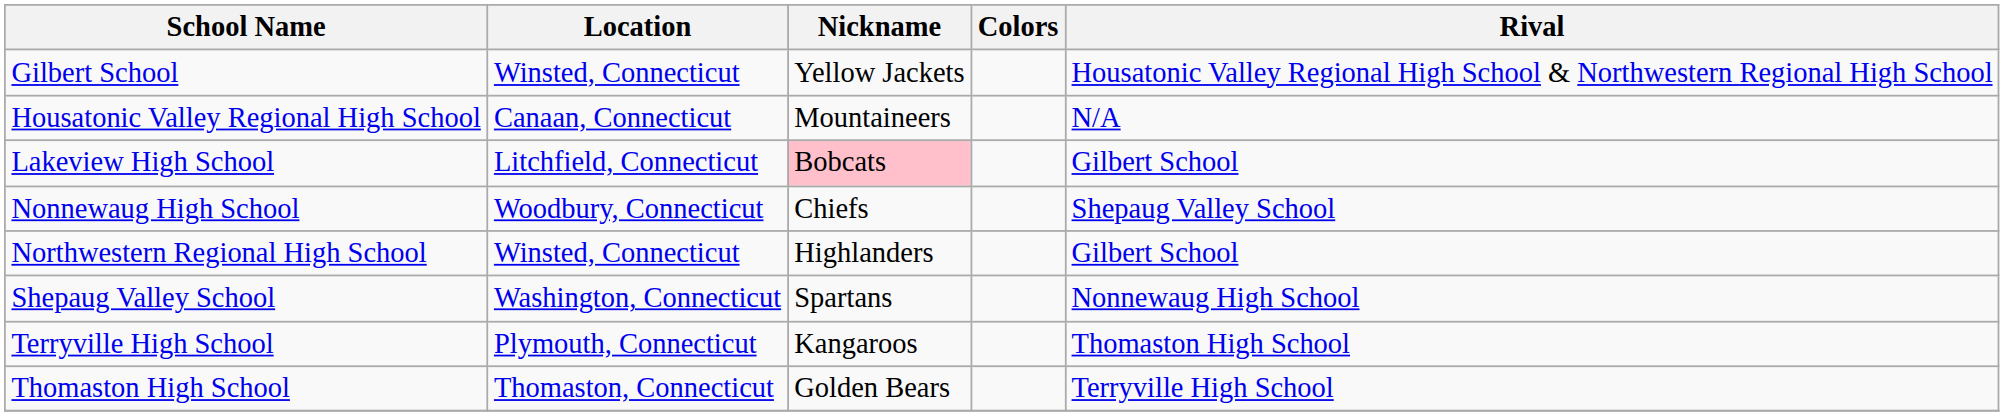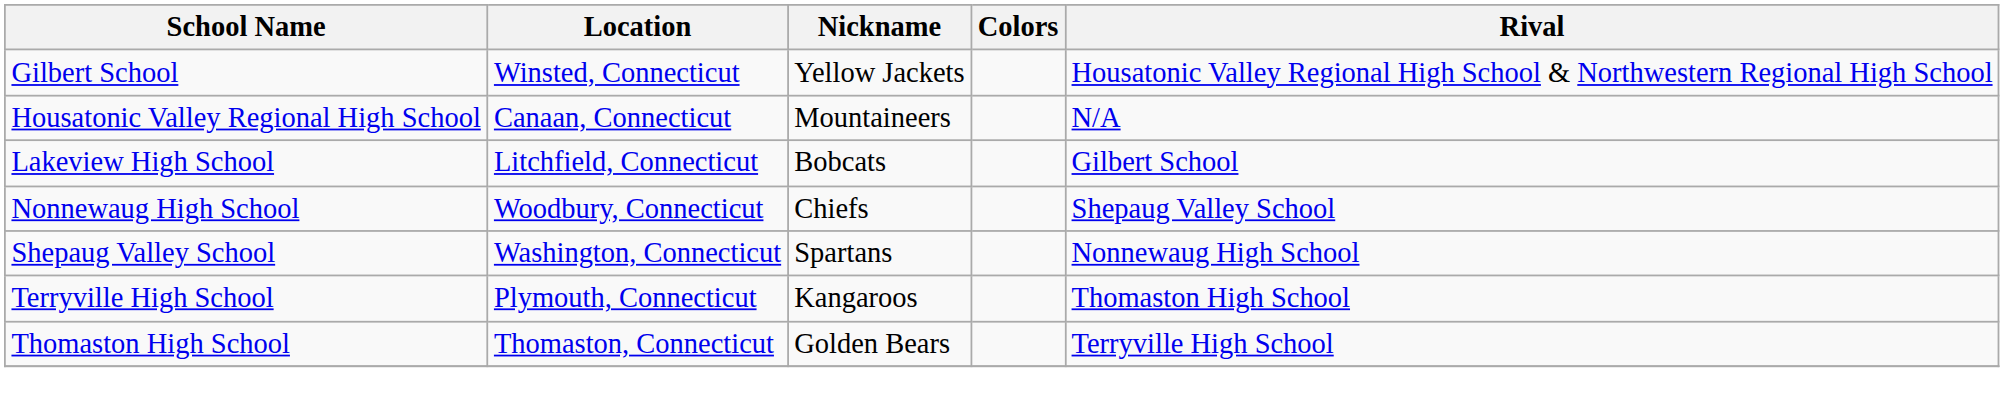 <table class="wikitable">
 <tr>
 <th>School Name</th>
 <th>Location</th>
 <th>Nickname</th>
 <th>Colors</th>
 <th>Rival</th>
 </tr>
 <tr>
 <td><a href='#'>Gilbert School</a></td>
 <td><a href='#'>Winsted, Connecticut</a></td>
 <td>Yellow Jackets</td>
 <td> </td>
 <td><a href='#'>Housatonic Valley Regional High School</a> & <a href='#'>Northwestern Regional High School</a></td>
 </tr>
 <tr>
 <td><a href='#'>Housatonic Valley Regional High School</a></td>
 <td><a href='#'>Canaan, Connecticut</a></td>
 <td>Mountaineers</td>
 <td> </td>
 <td><a href='#'>N/A</a></td>
 </tr>
 <tr>
 <td><a href='#'>Lakeview High School</a></td>
 <td><a href='#'>Litchfield, Connecticut</a></td>
-<td style="background: pink;">Bobcats</td>
+<td>Bobcats</td>
 <td> </td>
 <td><a href='#'>Gilbert School</a></td>
 </tr>
 <tr>
 <td><a href='#'>Nonnewaug High School</a></td>
 <td><a href='#'>Woodbury, Connecticut</a></td>
 <td>Chiefs</td>
 <td>  </td>
 <td><a href='#'>Shepaug Valley School</a></td>
-</tr>
-<tr>
-<td><a href='#'>Northwestern Regional High School</a></td>
-<td><a href='#'>Winsted, Connecticut</a></td>
-<td>Highlanders</td>
-<td> </td>
-<td><a href='#'>Gilbert School</a></td>
 </tr>
 <tr>
 <td><a href='#'>Shepaug Valley School</a></td>
 <td><a href='#'>Washington, Connecticut</a></td>
 <td>Spartans</td>
 <td> </td>
 <td><a href='#'>Nonnewaug High School</a></td>
 </tr>
 <tr>
 <td><a href='#'>Terryville High School</a></td>
 <td><a href='#'>Plymouth, Connecticut</a></td>
 <td>Kangaroos</td>
 <td> </td>
 <td><a href='#'>Thomaston High School</a></td>
 </tr>
 <tr>
 <td><a href='#'>Thomaston High School</a></td>
 <td><a href='#'>Thomaston, Connecticut</a></td>
 <td>Golden Bears</td>
 <td> </td>
 <td><a href='#'>Terryville High School</a></td>
 </tr>
 <tr>
 </tr>
 </table>
